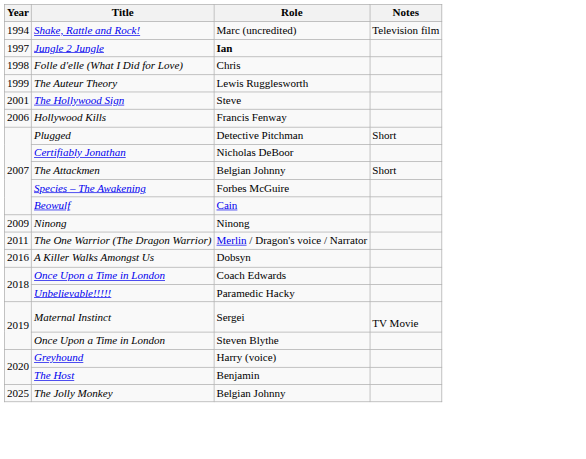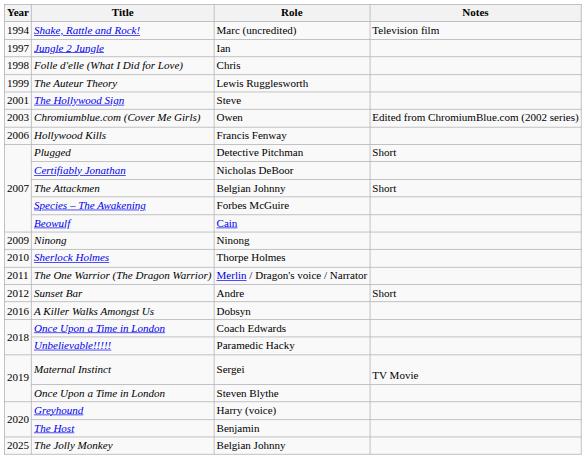 <table class="wikitable">
 <tr>
 <th>Year</th>
 <th>Title</th>
 <th>Role</th>
 <th>Notes</th>
 </tr>
 <tr>
 <td>1994</td>
 <td><em><a href='#'>Shake, Rattle and Rock!</a></em></td>
 <td>Marc (uncredited)</td>
 <td>Television film</td>
 </tr>
 <tr>
 <td>1997</td>
 <td><em><a href='#'>Jungle 2 Jungle</a></em></td>
-<td><strong>Ian</strong></td>
+<td>Ian</td>
 <td></td>
 </tr>
 <tr>
 <td>1998</td>
 <td><em>Folle d'elle (What I Did for Love)</em></td>
 <td>Chris</td>
 <td></td>
 </tr>
 <tr>
 <td>1999</td>
 <td><em>The Auteur Theory</em></td>
 <td>Lewis Rugglesworth</td>
 <td></td>
 </tr>
 <tr>
 <td>2001</td>
 <td><em><a href='#'>The Hollywood Sign</a></em></td>
 <td>Steve</td>
 <td></td>
+</tr>
+<tr>
+<td>2003</td>
+<td><em>Chromiumblue.com (Cover Me Girls)</em></td>
+<td>Owen</td>
+<td>Edited from ChromiumBlue.com (2002 series)</td>
 </tr>
 <tr>
 <td>2006</td>
 <td><em>Hollywood Kills</em></td>
 <td>Francis Fenway</td>
 <td></td>
 </tr>
 <tr>
 <td rowspan="5">2007</td>
 <td><em>Plugged</em></td>
 <td>Detective Pitchman</td>
 <td>Short</td>
 </tr>
 <tr>
 <td><em><a href='#'>Certifiably Jonathan</a></em></td>
 <td>Nicholas DeBoor</td>
 <td></td>
 </tr>
 <tr>
 <td><em>The Attackmen</em></td>
 <td>Belgian Johnny</td>
 <td>Short</td>
 </tr>
 <tr>
 <td><em><a href='#'>Species – The Awakening</a></em></td>
 <td>Forbes McGuire</td>
 <td></td>
 </tr>
 <tr>
 <td><em><a href='#'>Beowulf</a></em></td>
 <td><a href='#'>Cain</a></td>
 <td></td>
 </tr>
 <tr>
 <td>2009</td>
 <td><em>Ninong</em></td>
 <td>Ninong</td>
 <td></td>
 </tr>
 <tr>
+<td>2010</td>
+<td><em><a href='#'>Sherlock Holmes</a></em></td>
+<td>Thorpe Holmes</td>
+<td></td>
+</tr>
+<tr>
 <td>2011</td>
 <td><em>The One Warrior (The Dragon Warrior)</em></td>
 <td><a href='#'>Merlin</a> / Dragon's voice / Narrator</td>
 <td><em></em></td>
+</tr>
+<tr>
+<td>2012</td>
+<td><em>Sunset Bar</em></td>
+<td>Andre</td>
+<td>Short</td>
 </tr>
 <tr>
 <td>2016</td>
 <td><em>A Killer Walks Amongst Us</em></td>
 <td>Dobsyn</td>
 <td><em></em></td>
 </tr>
 <tr>
 <td rowspan="2">2018</td>
 <td><em><a href='#'>Once Upon a Time in London</a></em></td>
 <td>Coach Edwards</td>
 <td></td>
 </tr>
 <tr>
 <td><em><a href='#'>Unbelievable!!!!!</a></em></td>
 <td>Paramedic Hacky</td>
 <td></td>
 </tr>
 <tr>
 <td rowspan="2">2019</td>
 <td><em>Maternal Instinct</em></td>
 <td>Sergei</td>
 <td><br>TV Movie</td>
 </tr>
 <tr>
 <td><em>Once Upon a Time in London</em></td>
 <td>Steven Blythe</td>
 <td></td>
 </tr>
 <tr>
 <td rowspan="2">2020</td>
 <td><em><a href='#'>Greyhound</a></em></td>
 <td>Harry (voice)</td>
 <td></td>
 </tr>
 <tr>
 <td><em><a href='#'>The Host</a></em></td>
 <td>Benjamin</td>
 <td></td>
 </tr>
 <tr>
 <td>2025</td>
 <td><em>The Jolly Monkey</em></td>
 <td>Belgian Johnny</td>
 <td></td>
 </tr>
 </table>
